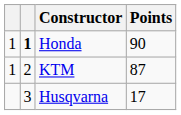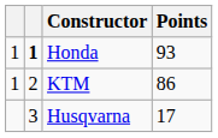 <table class="wikitable" style="font-size: 95%;">
 <tr>
 <th></th>
 <th></th>
 <th>Constructor</th>
 <th>Points</th>
 </tr>
 <tr>
 <td> 1</td>
 <td align=center><strong>1</strong></td>
 <td> <a href='#'>Honda</a></td>
-<td align=left>90</td>
+<td align=left>93</td>
 </tr>
 <tr>
 <td> 1</td>
 <td align=center>2</td>
 <td> <a href='#'>KTM</a></td>
-<td align=left>87</td>
+<td align=left>86</td>
 </tr>
 <tr>
 <td></td>
 <td align=center>3</td>
 <td> <a href='#'>Husqvarna</a></td>
 <td align=left>17</td>
 </tr>
 </table>
